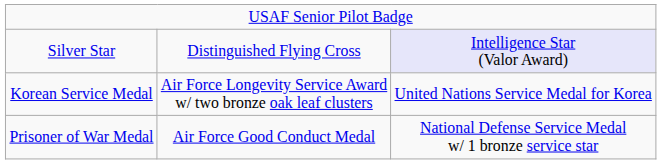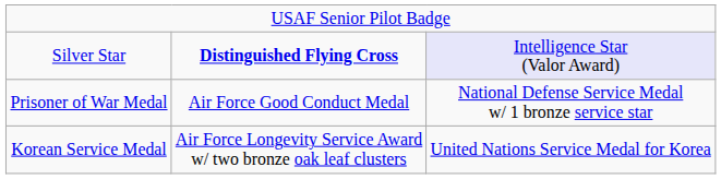 <table class="wikitable" style="margin:1em auto; text-align:center;">
 <tr>
 <td colspan="3"><a href='#'>USAF Senior Pilot Badge</a></td>
 </tr>
 <tr>
 <td><a href='#'>Silver Star</a></td>
-<td><a href='#'>Distinguished Flying Cross</a></td>
+<td><strong><a href='#'>Distinguished Flying Cross</a></strong></td>
 <td style="background: lavender;"><a href='#'>Intelligence Star</a><br>(Valor Award)</td>
+</tr>
+<tr>
+<td><a href='#'>Prisoner of War Medal</a></td>
+<td><a href='#'>Air Force Good Conduct Medal</a></td>
+<td><a href='#'>National Defense Service Medal</a><br>w/ 1 bronze <a href='#'>service star</a></td>
 </tr>
 <tr>
 <td><a href='#'>Korean Service Medal</a></td>
 <td><a href='#'>Air Force Longevity Service Award</a><br>w/ two bronze <a href='#'>oak leaf clusters</a></td>
 <td><a href='#'>United Nations Service Medal for Korea</a></td>
 </tr>
-<tr>
-<td><a href='#'>Prisoner of War Medal</a></td>
-<td><a href='#'>Air Force Good Conduct Medal</a></td>
-<td><a href='#'>National Defense Service Medal</a><br>w/ 1 bronze <a href='#'>service star</a></td>
-</tr>
 </table>
